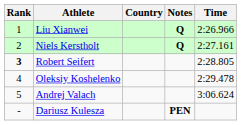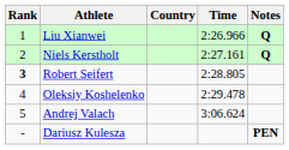 <table class="wikitable sortable" style="text-align:center">
 <tr>
 <th>Rank</th>
 <th>Athlete</th>
 <th>Country</th>
+<th>Time</th>
 <th>Notes</th>
-<th>Time</th>
 </tr>
 <tr bgcolor="#ccffcc">
 <td>1</td>
 <td align=left><a href='#'>Liu Xianwei</a></td>
 <td align=left></td>
+<td>2:26.966</td>
 <td><strong>Q</strong></td>
-<td>2:26.966</td>
 </tr>
 <tr bgcolor="#ccffcc">
 <td>2</td>
 <td align=left><a href='#'>Niels Kerstholt</a></td>
 <td align=left></td>
+<td>2:27.161</td>
 <td><strong>Q</strong></td>
-<td>2:27.161</td>
 </tr>
 <tr>
 <td><strong>3</strong></td>
 <td align=left><a href='#'>Robert Seifert</a></td>
 <td align=left></td>
+<td>2:28.805</td>
 <td></td>
-<td>2:28.805</td>
 </tr>
 <tr>
 <td>4</td>
 <td align=left><a href='#'>Oleksiy Koshelenko</a></td>
 <td align=left></td>
+<td>2:29.478</td>
 <td></td>
-<td>2:29.478</td>
 </tr>
 <tr>
 <td>5</td>
 <td align=left><a href='#'>Andrej Valach</a></td>
 <td align=left></td>
+<td>3:06.624</td>
 <td></td>
-<td>3:06.624</td>
 </tr>
 <tr>
 <td>-</td>
 <td align=left><a href='#'>Dariusz Kulesza</a></td>
 <td align=left></td>
+<td></td>
 <td><strong>PEN</strong></td>
-<td></td>
 </tr>
 </table>
